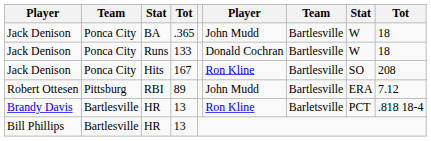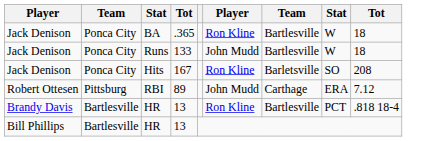 <table class="wikitable">
 <tr>
 <th>Player</th>
 <th>Team</th>
 <th>Stat</th>
 <th>Tot</th>
 <th></th>
 <th>Player</th>
 <th>Team</th>
 <th>Stat</th>
 <th>Tot</th>
 </tr>
 <tr>
 <td>Jack Denison</td>
 <td>Ponca City</td>
 <td>BA</td>
 <td>.365</td>
 <td></td>
-<td>John Mudd</td>
+<td><a href='#'>Ron Kline</a></td>
 <td>Bartlesville</td>
 <td>W</td>
 <td>18</td>
 </tr>
 <tr>
 <td>Jack Denison</td>
 <td>Ponca City</td>
 <td>Runs</td>
 <td>133</td>
 <td></td>
-<td>Donald Cochran</td>
+<td>John Mudd</td>
 <td>Bartlesville</td>
 <td>W</td>
 <td>18</td>
 </tr>
 <tr>
 <td>Jack Denison</td>
 <td>Ponca City</td>
 <td>Hits</td>
 <td>167</td>
 <td></td>
 <td><a href='#'>Ron Kline</a></td>
-<td>Bartlesville</td>
+<td>Barletsville</td>
 <td>SO</td>
 <td>208</td>
 </tr>
 <tr>
 <td>Robert Ottesen</td>
 <td>Pittsburg</td>
 <td>RBI</td>
 <td>89</td>
 <td></td>
 <td>John Mudd</td>
-<td>Bartlesville</td>
+<td>Carthage</td>
 <td>ERA</td>
 <td>7.12</td>
 </tr>
 <tr>
 <td><a href='#'>Brandy Davis</a></td>
 <td>Bartlesville</td>
 <td>HR</td>
 <td>13</td>
 <td></td>
 <td><a href='#'>Ron Kline</a></td>
-<td>Barletsville</td>
+<td>Bartlesville</td>
 <td>PCT</td>
 <td>.818 18-4</td>
 </tr>
 <tr>
 <td>Bill Phillips</td>
 <td>Bartlesville</td>
 <td>HR</td>
 <td>13</td>
 </tr>
 </table>
